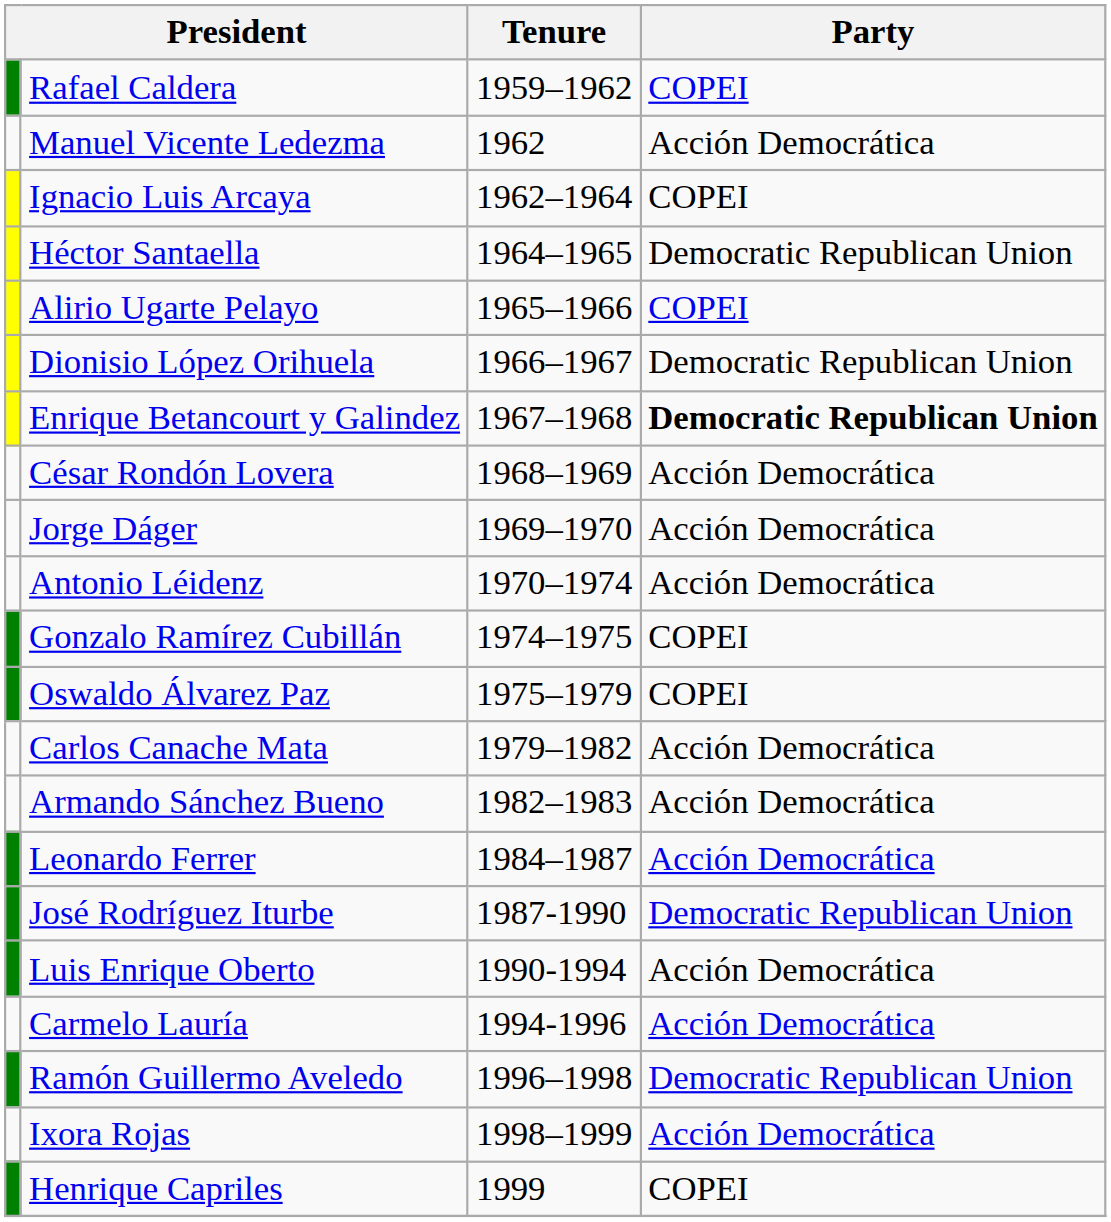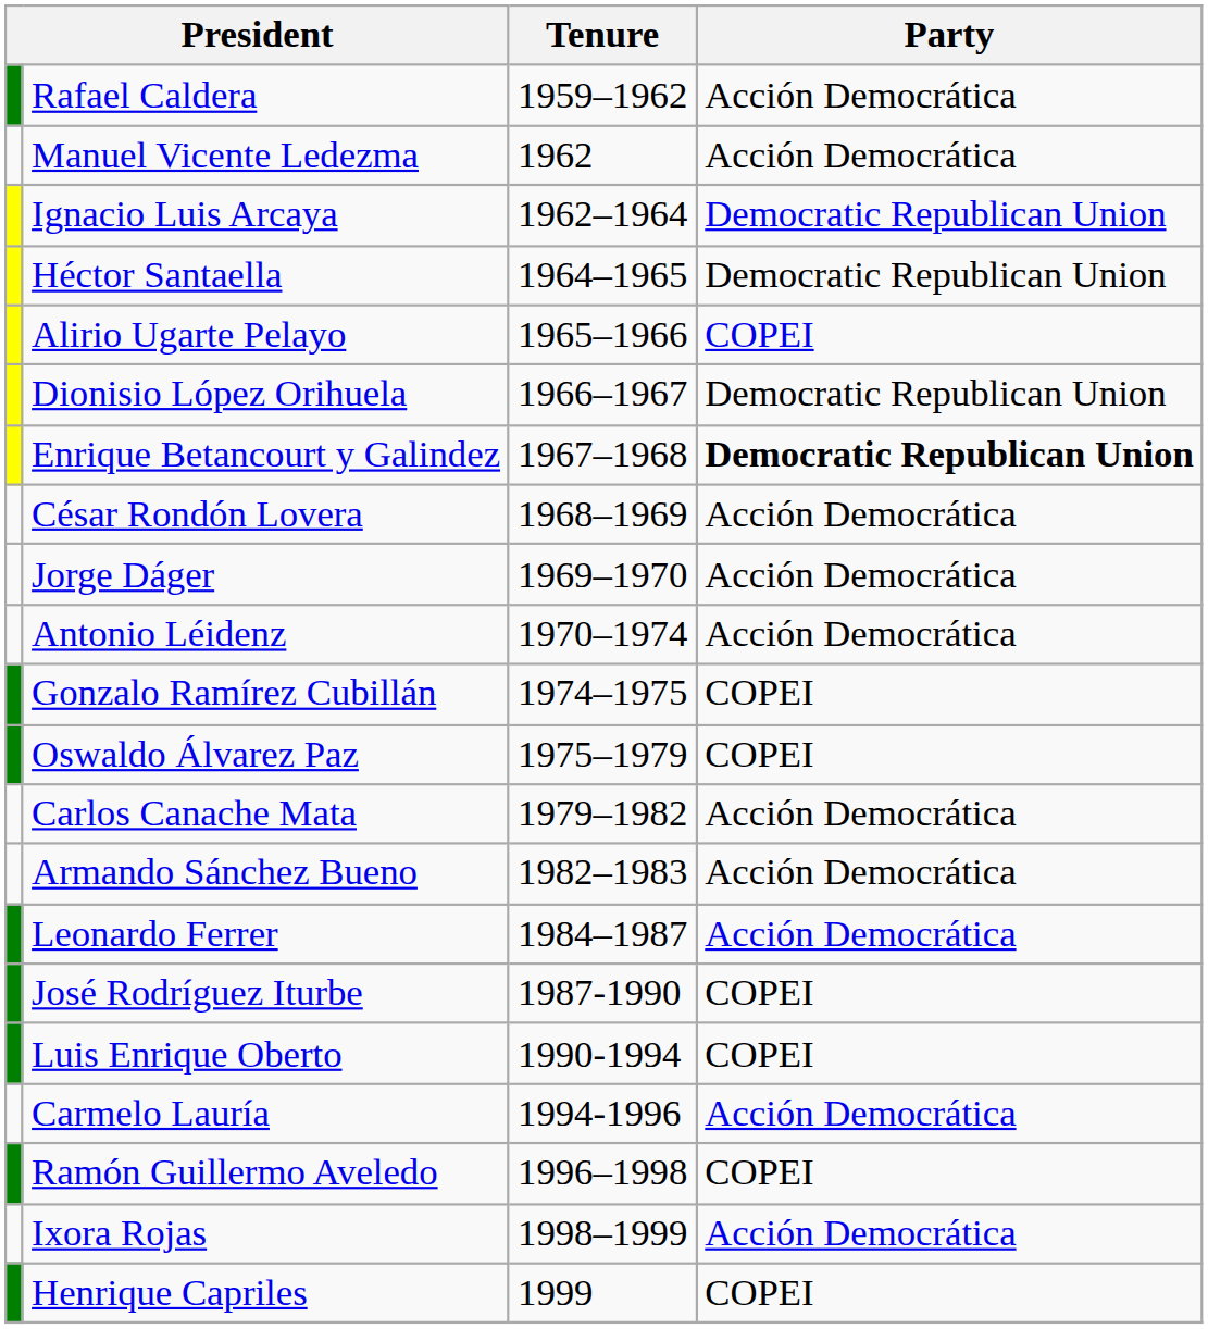 <table class="wikitable">
 <tr>
 <th colspan="2">President</th>
 <th>Tenure</th>
 <th>Party</th>
 </tr>
 <tr>
 <td style="background-color:green"></td>
 <td><a href='#'>Rafael Caldera</a></td>
 <td>1959–1962</td>
-<td><a href='#'>COPEI</a></td>
+<td>Acción Democrática</td>
 </tr>
 <tr>
 <td></td>
 <td><a href='#'>Manuel Vicente Ledezma</a></td>
 <td>1962</td>
 <td>Acción Democrática</td>
 </tr>
 <tr>
 <td style="background-color:yellow"></td>
 <td><a href='#'>Ignacio Luis Arcaya</a></td>
 <td>1962–1964</td>
-<td>COPEI</td>
+<td><a href='#'>Democratic Republican Union</a></td>
 </tr>
 <tr>
 <td style="background-color:yellow"></td>
 <td><a href='#'>Héctor Santaella</a></td>
 <td>1964–1965</td>
 <td>Democratic Republican Union</td>
 </tr>
 <tr>
 <td style="background-color:yellow"></td>
 <td><a href='#'>Alirio Ugarte Pelayo</a></td>
 <td>1965–1966</td>
 <td><a href='#'>COPEI</a></td>
 </tr>
 <tr>
 <td style="background-color:yellow"></td>
 <td><a href='#'>Dionisio López Orihuela</a></td>
 <td>1966–1967</td>
 <td>Democratic Republican Union</td>
 </tr>
 <tr>
 <td style="background-color:yellow"></td>
 <td><a href='#'>Enrique Betancourt y Galindez</a></td>
 <td>1967–1968</td>
 <td><strong>Democratic Republican Union</strong></td>
 </tr>
 <tr>
 <td></td>
 <td><a href='#'>César Rondón Lovera</a></td>
 <td>1968–1969</td>
 <td>Acción Democrática</td>
 </tr>
 <tr>
 <td></td>
 <td><a href='#'>Jorge Dáger</a></td>
 <td>1969–1970</td>
 <td>Acción Democrática</td>
 </tr>
 <tr>
 <td></td>
 <td><a href='#'>Antonio Léidenz</a></td>
 <td>1970–1974</td>
 <td>Acción Democrática</td>
 </tr>
 <tr>
 <td style="background-color:green"></td>
 <td><a href='#'>Gonzalo Ramírez Cubillán</a></td>
 <td>1974–1975</td>
 <td>COPEI</td>
 </tr>
 <tr>
 <td style="background-color:green"></td>
 <td><a href='#'>Oswaldo Álvarez Paz</a></td>
 <td>1975–1979</td>
 <td>COPEI</td>
 </tr>
 <tr>
 <td></td>
 <td><a href='#'>Carlos Canache Mata</a></td>
 <td>1979–1982</td>
 <td>Acción Democrática</td>
 </tr>
 <tr>
 <td></td>
 <td><a href='#'>Armando Sánchez Bueno</a></td>
 <td>1982–1983</td>
 <td>Acción Democrática</td>
 </tr>
 <tr>
 <td style="background-color:green"></td>
 <td><a href='#'>Leonardo Ferrer</a></td>
 <td>1984–1987</td>
 <td><a href='#'>Acción Democrática</a></td>
 </tr>
 <tr>
 <td style="background-color:green"></td>
 <td><a href='#'>José Rodríguez Iturbe</a></td>
 <td>1987-1990</td>
-<td><a href='#'>Democratic Republican Union</a></td>
+<td>COPEI</td>
 </tr>
 <tr>
 <td style="background-color:green"></td>
 <td><a href='#'>Luis Enrique Oberto</a></td>
 <td>1990-1994</td>
-<td>Acción Democrática</td>
+<td>COPEI</td>
 </tr>
 <tr>
 <td></td>
 <td><a href='#'>Carmelo Lauría</a></td>
 <td>1994-1996</td>
 <td><a href='#'>Acción Democrática</a></td>
 </tr>
 <tr>
 <td style="background-color:green"></td>
 <td><a href='#'>Ramón Guillermo Aveledo</a></td>
 <td>1996–1998</td>
-<td><a href='#'>Democratic Republican Union</a></td>
+<td>COPEI</td>
 </tr>
 <tr>
 <td></td>
 <td><a href='#'>Ixora Rojas</a></td>
 <td>1998–1999</td>
 <td><a href='#'>Acción Democrática</a></td>
 </tr>
 <tr>
 <td style="background-color:green"></td>
 <td><a href='#'>Henrique Capriles</a></td>
 <td>1999</td>
 <td>COPEI</td>
 </tr>
 <tr>
 </tr>
 </table>
